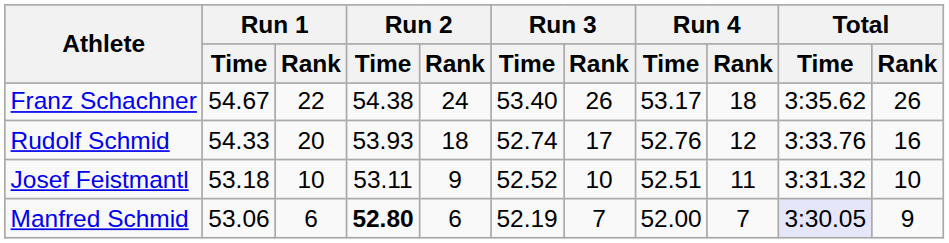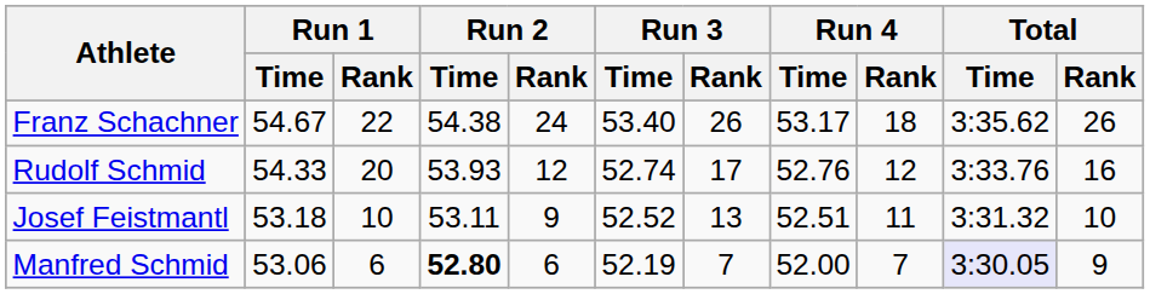 <table class="wikitable" border="1" style="font-size:90%">
 <tr>
 <th rowspan="2">Athlete</th>
 <th colspan="2">Run 1</th>
 <th colspan="2">Run 2</th>
 <th colspan="2">Run 3</th>
 <th colspan="2">Run 4</th>
 <th colspan="2">Total</th>
 </tr>
 <tr>
 <th>Time</th>
 <th>Rank</th>
 <th>Time</th>
 <th>Rank</th>
 <th>Time</th>
 <th>Rank</th>
 <th>Time</th>
 <th>Rank</th>
 <th>Time</th>
 <th>Rank</th>
 </tr>
 <tr>
 <td><a href='#'>Franz Schachner</a></td>
 <td align="center">54.67</td>
 <td align="center">22</td>
 <td align="center">54.38</td>
 <td align="center">24</td>
 <td align="center">53.40</td>
 <td align="center">26</td>
 <td align="center">53.17</td>
 <td align="center">18</td>
 <td align="center">3:35.62</td>
 <td align="center">26</td>
 </tr>
 <tr>
 <td><a href='#'>Rudolf Schmid</a></td>
 <td align="center">54.33</td>
 <td align="center">20</td>
 <td align="center">53.93</td>
-<td align="center">18</td>
+<td align="center">12</td>
 <td align="center">52.74</td>
 <td align="center">17</td>
 <td align="center">52.76</td>
 <td align="center">12</td>
 <td align="center">3:33.76</td>
 <td align="center">16</td>
 </tr>
 <tr>
 <td><a href='#'>Josef Feistmantl</a></td>
 <td align="center">53.18</td>
 <td align="center">10</td>
 <td align="center">53.11</td>
 <td align="center">9</td>
 <td align="center">52.52</td>
-<td align="center">10</td>
+<td align="center">13</td>
 <td align="center">52.51</td>
 <td align="center">11</td>
 <td align="center">3:31.32</td>
 <td align="center">10</td>
 </tr>
 <tr>
 <td><a href='#'>Manfred Schmid</a></td>
 <td align="center">53.06</td>
 <td align="center">6</td>
 <td align="center"><strong>52.80</strong></td>
 <td align="center">6</td>
 <td align="center">52.19</td>
 <td align="center">7</td>
 <td align="center">52.00</td>
 <td align="center">7</td>
 <td align="center" style="background: lavender;">3:30.05</td>
 <td align="center">9</td>
 </tr>
 </table>
